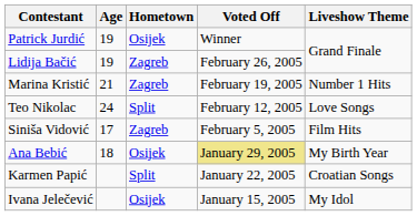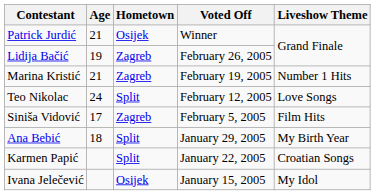 <table class="wikitable" style="font-size:95%;">
 <tr>
 <th>Contestant</th>
 <th>Age</th>
 <th>Hometown</th>
 <th>Voted Off</th>
 <th>Liveshow Theme</th>
 </tr>
 <tr>
 <td><a href='#'>Patrick Jurdić</a></td>
-<td>19</td>
+<td>21</td>
 <td><a href='#'>Osijek</a></td>
 <td>Winner</td>
 <td rowspan="2">Grand Finale</td>
 </tr>
 <tr>
 <td><a href='#'>Lidija Bačić</a></td>
 <td>19</td>
 <td><a href='#'>Zagreb</a></td>
 <td>February 26, 2005</td>
 </tr>
 <tr>
 <td>Marina Kristić</td>
 <td>21</td>
 <td><a href='#'>Zagreb</a></td>
 <td>February 19, 2005</td>
 <td>Number 1 Hits</td>
 </tr>
 <tr>
 <td>Teo Nikolac</td>
 <td>24</td>
 <td><a href='#'>Split</a></td>
 <td>February 12, 2005</td>
 <td>Love Songs</td>
 </tr>
 <tr>
 <td>Siniša Vidović</td>
 <td>17</td>
 <td><a href='#'>Zagreb</a></td>
 <td>February 5, 2005</td>
 <td>Film Hits</td>
 </tr>
 <tr>
 <td><a href='#'>Ana Bebić</a></td>
 <td>18</td>
-<td><a href='#'>Osijek</a></td>
-<td style="background: khaki;">January 29, 2005</td>
+<td><a href='#'>Split</a></td>
+<td>January 29, 2005</td>
 <td>My Birth Year</td>
 </tr>
 <tr>
 <td>Karmen Papić</td>
 <td></td>
 <td><a href='#'>Split</a></td>
 <td>January 22, 2005</td>
 <td>Croatian Songs</td>
 </tr>
 <tr>
 <td>Ivana Jelečević</td>
 <td></td>
 <td><a href='#'>Osijek</a></td>
 <td>January 15, 2005</td>
 <td>My Idol</td>
 </tr>
 </table>
